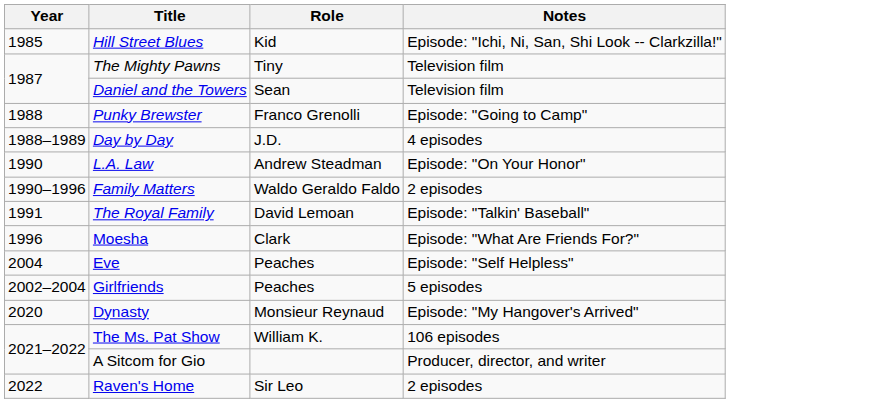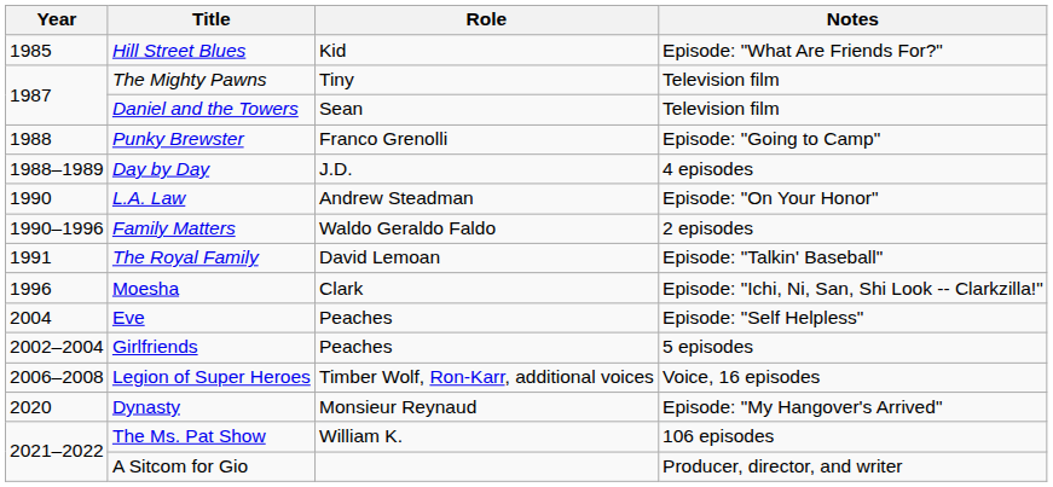 <table class="wikitable">
 <tr>
 <th>Year</th>
 <th>Title</th>
 <th>Role</th>
 <th>Notes</th>
 </tr>
 <tr>
 <td>1985</td>
 <td><em><a href='#'>Hill Street Blues</a></em></td>
 <td>Kid</td>
-<td>Episode: "Ichi, Ni, San, Shi Look -- Clarkzilla!"</td>
+<td>Episode: "What Are Friends For?"</td>
 </tr>
 <tr>
 <td rowspan=2>1987</td>
 <td><em>The Mighty Pawns</em></td>
 <td>Tiny</td>
 <td>Television film</td>
 </tr>
 <tr>
 <td><em><a href='#'>Daniel and the Towers</a></em></td>
 <td>Sean</td>
 <td>Television film</td>
 </tr>
 <tr>
 <td>1988</td>
 <td><em><a href='#'>Punky Brewster</a></em></td>
 <td>Franco Grenolli</td>
 <td>Episode: "Going to Camp"</td>
 </tr>
 <tr>
 <td>1988–1989</td>
 <td><em><a href='#'>Day by Day</a></em></td>
 <td>J.D.</td>
 <td>4 episodes</td>
 </tr>
 <tr>
 <td>1990</td>
 <td><em><a href='#'>L.A. Law</a></em></td>
 <td>Andrew Steadman</td>
 <td>Episode: "On Your Honor"</td>
 </tr>
 <tr>
 <td>1990–1996</td>
 <td><em><a href='#'>Family Matters</a></em></td>
 <td>Waldo Geraldo Faldo</td>
 <td>2 episodes</td>
 </tr>
 <tr>
 <td>1991</td>
 <td><em><a href='#'>The Royal Family</a></td>
 <td>David Lemoan</td>
 <td>Episode: "Talkin' Baseball"</td>
 </tr>
 <tr>
 <td>1996</td>
 <td></em><a href='#'>Moesha</a><em></td>
 <td>Clark</td>
-<td>Episode: "What Are Friends For?"</td>
+<td>Episode: "Ichi, Ni, San, Shi Look -- Clarkzilla!"</td>
 </tr>
 <tr>
 <td>2004</td>
 <td></em><a href='#'>Eve</a><em></td>
 <td>Peaches</td>
 <td>Episode: "Self Helpless"</td>
 </tr>
 <tr>
 <td>2002–2004</td>
 <td></em><a href='#'>Girlfriends</a><em></td>
 <td>Peaches</td>
 <td>5 episodes</td>
+</tr>
+<tr>
+<td>2006–2008</td>
+<td></em><a href='#'>Legion of Super Heroes</a><em></td>
+<td>Timber Wolf, <a href='#'>Ron-Karr</a>, additional voices</td>
+<td>Voice, 16 episodes</td>
 </tr>
 <tr>
 <td>2020</td>
 <td></em><a href='#'>Dynasty</a><em></td>
 <td>Monsieur Reynaud</td>
 <td>Episode: "My Hangover's Arrived"</td>
 </tr>
 <tr>
 <td rowspan=2>2021–2022</td>
 <td></em><a href='#'>The Ms. Pat Show</a><em></td>
 <td>William K.</td>
 <td>106 episodes</td>
 </tr>
 <tr>
 <td></em>A Sitcom for Gio<em></td>
 <td></td>
 <td>Producer, director, and writer</td>
 </tr>
-<tr>
-<td>2022</td>
-<td></em><a href='#'>Raven's Home</a><em></td>
-<td>Sir Leo</td>
-<td>2 episodes</td>
-</tr>
 </table>
